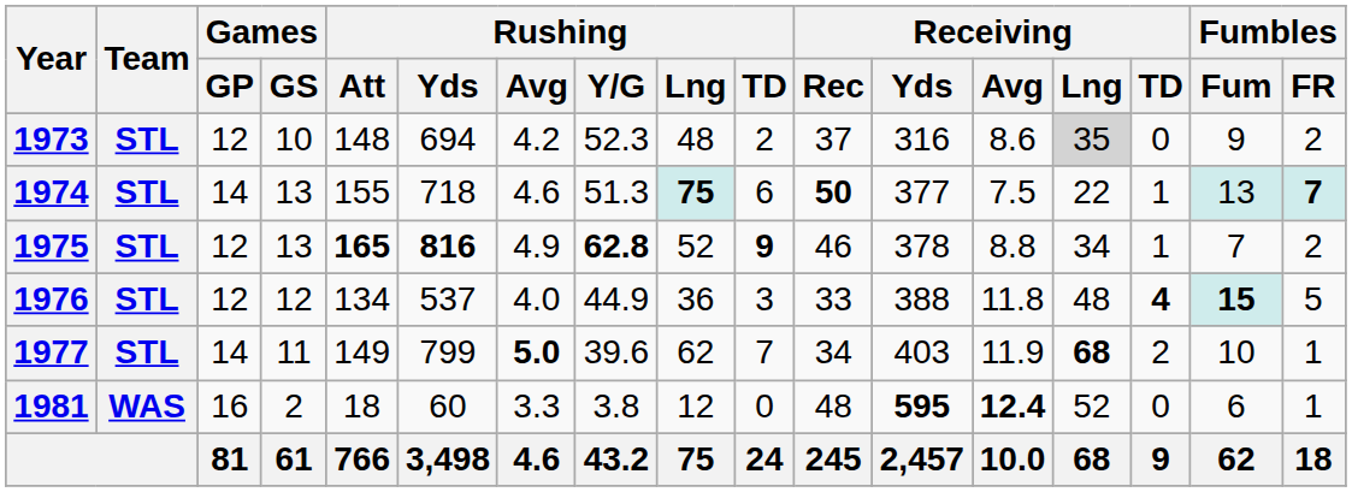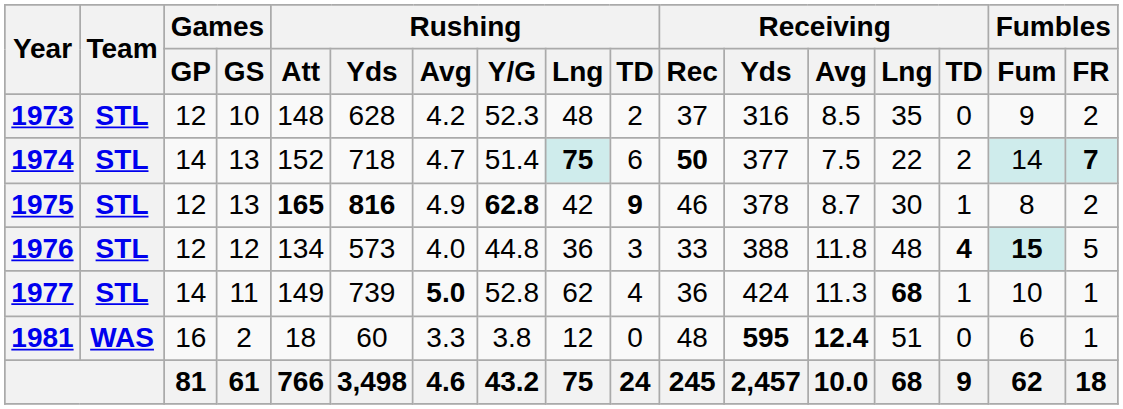 <table class= "wikitable" style="text-align:center;">
 <tr>
 <th rowspan="2">Year</th>
 <th rowspan="2">Team</th>
 <th colspan="2">Games</th>
 <th colspan="6">Rushing</th>
 <th colspan="5">Receiving</th>
 <th colspan="2">Fumbles</th>
 </tr>
 <tr>
 <th>GP</th>
 <th>GS</th>
 <th>Att</th>
 <th>Yds</th>
 <th>Avg</th>
 <th>Y/G</th>
 <th>Lng</th>
 <th>TD</th>
 <th>Rec</th>
 <th>Yds</th>
 <th>Avg</th>
 <th>Lng</th>
 <th>TD</th>
 <th>Fum</th>
 <th>FR</th>
 </tr>
 <tr>
 <th><a href='#'>1973</a></th>
 <th><a href='#'>STL</a></th>
 <td>12</td>
 <td>10</td>
 <td>148</td>
-<td>694</td>
+<td>628</td>
 <td>4.2</td>
 <td>52.3</td>
 <td>48</td>
 <td>2</td>
 <td>37</td>
 <td>316</td>
-<td>8.6</td>
-<td style="background: lightgrey;">35</td>
+<td>8.5</td>
+<td>35</td>
 <td>0</td>
 <td>9</td>
 <td>2</td>
 </tr>
 <tr>
 <th><a href='#'>1974</a></th>
 <th><a href='#'>STL</a></th>
 <td>14</td>
 <td>13</td>
-<td>155</td>
+<td>152</td>
 <td>718</td>
-<td>4.6</td>
-<td>51.3</td>
+<td>4.7</td>
+<td>51.4</td>
 <td style="background:#cfecec;"><strong>75</strong></td>
 <td>6</td>
 <td><strong>50</strong></td>
 <td>377</td>
 <td>7.5</td>
 <td>22</td>
-<td>1</td>
-<td style="background:#cfecec;">13</td>
+<td>2</td>
+<td style="background:#cfecec;">14</td>
 <td style="background:#cfecec;"><strong>7</strong></td>
 </tr>
 <tr>
 <th><a href='#'>1975</a></th>
 <th><a href='#'>STL</a></th>
 <td>12</td>
 <td>13</td>
 <td><strong>165</strong></td>
 <td><strong>816</strong></td>
 <td>4.9</td>
 <td><strong>62.8</strong></td>
-<td>52</td>
+<td>42</td>
 <td><strong>9</strong></td>
 <td>46</td>
 <td>378</td>
-<td>8.8</td>
-<td>34</td>
+<td>8.7</td>
+<td>30</td>
 <td>1</td>
-<td>7</td>
+<td>8</td>
 <td>2</td>
 </tr>
 <tr>
 <th><a href='#'>1976</a></th>
 <th><a href='#'>STL</a></th>
 <td>12</td>
 <td>12</td>
 <td>134</td>
-<td>537</td>
+<td>573</td>
 <td>4.0</td>
-<td>44.9</td>
+<td>44.8</td>
 <td>36</td>
 <td>3</td>
 <td>33</td>
 <td>388</td>
 <td>11.8</td>
 <td>48</td>
 <td><strong>4</strong></td>
 <td style="background:#cfecec;"><strong>15</strong></td>
 <td>5</td>
 </tr>
 <tr>
 <th><a href='#'>1977</a></th>
 <th><a href='#'>STL</a></th>
 <td>14</td>
 <td>11</td>
 <td>149</td>
-<td>799</td>
+<td>739</td>
 <td><strong>5.0</strong></td>
-<td>39.6</td>
+<td>52.8</td>
 <td>62</td>
-<td>7</td>
-<td>34</td>
-<td>403</td>
-<td>11.9</td>
+<td>4</td>
+<td>36</td>
+<td>424</td>
+<td>11.3</td>
 <td><strong>68</strong></td>
-<td>2</td>
+<td>1</td>
 <td>10</td>
 <td>1</td>
 </tr>
 <tr>
 <th><a href='#'>1981</a></th>
 <th><a href='#'>WAS</a></th>
 <td>16</td>
 <td>2</td>
 <td>18</td>
 <td>60</td>
 <td>3.3</td>
 <td>3.8</td>
 <td>12</td>
 <td>0</td>
 <td>48</td>
 <td><strong>595</strong></td>
 <td><strong>12.4</strong></td>
-<td>52</td>
+<td>51</td>
 <td>0</td>
 <td>6</td>
 <td>1</td>
 </tr>
 <tr>
 <th colspan="2"></th>
 <th>81</th>
 <th>61</th>
 <th>766</th>
 <th>3,498</th>
 <th>4.6</th>
 <th>43.2</th>
 <th>75</th>
 <th>24</th>
 <th>245</th>
 <th>2,457</th>
 <th>10.0</th>
 <th>68</th>
 <th>9</th>
 <th>62</th>
 <th>18</th>
 </tr>
 </table>
